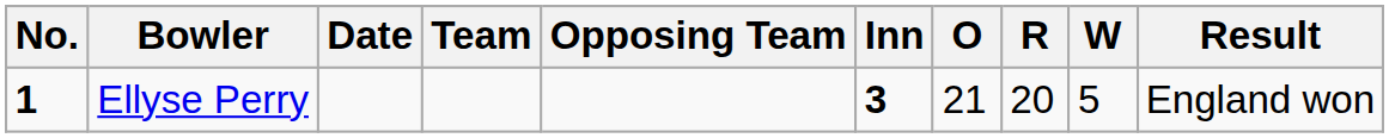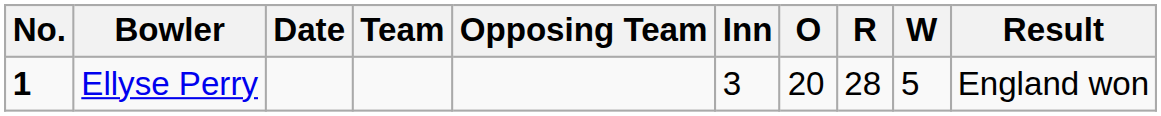 <table class="wikitable">
 <tr align=center>
 <th>No.</th>
 <th>Bowler</th>
 <th>Date</th>
 <th>Team</th>
 <th>Opposing Team</th>
 <th scope="col" style="width:20px;">Inn</th>
 <th scope="col" style="width:20px;">O</th>
 <th scope="col" style="width:20px;">R</th>
 <th scope="col" style="width:20px;">W</th>
 <th>Result</th>
 </tr>
 <tr>
 <td><strong>1</strong></td>
 <td><a href='#'>Ellyse Perry</a></td>
 <td></td>
 <td></td>
 <td></td>
-<td><strong>3</strong></td>
-<td>21</td>
+<td>3</td>
 <td>20</td>
+<td>28</td>
 <td>5</td>
 <td>England won</td>
 </tr>
 </table>
